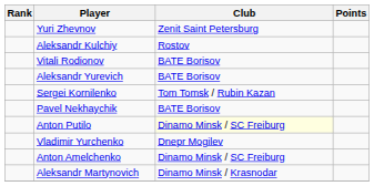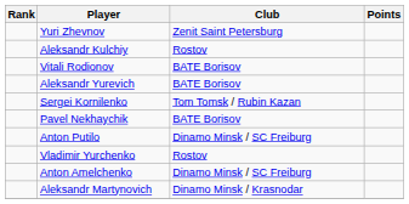 <table class="wikitable" style="font-size:95%;">
 <tr>
 <th>Rank</th>
 <th width="175pt">Player</th>
 <th width="260pt">Club</th>
 <th>Points</th>
 </tr>
 <tr>
 <td></td>
 <td><a href='#'>Yuri Zhevnov</a></td>
 <td> <a href='#'>Zenit Saint Petersburg</a></td>
 <td></td>
 </tr>
 <tr>
 <td></td>
 <td><a href='#'>Aleksandr Kulchiy</a></td>
 <td> <a href='#'>Rostov</a></td>
 <td></td>
 </tr>
 <tr>
 <td></td>
 <td><a href='#'>Vitali Rodionov</a></td>
 <td> <a href='#'>BATE Borisov</a></td>
 <td></td>
 </tr>
 <tr>
 <td></td>
 <td><a href='#'>Aleksandr Yurevich</a></td>
 <td> <a href='#'>BATE Borisov</a></td>
 <td></td>
 </tr>
 <tr>
 <td></td>
 <td><a href='#'>Sergei Kornilenko</a></td>
 <td> <a href='#'>Tom Tomsk</a> /  <a href='#'>Rubin Kazan</a></td>
 <td></td>
 </tr>
 <tr>
 <td></td>
 <td><a href='#'>Pavel Nekhaychik</a></td>
 <td> <a href='#'>BATE Borisov</a></td>
 <td></td>
 </tr>
 <tr>
 <td></td>
 <td><a href='#'>Anton Putilo</a></td>
-<td style="background: lightyellow;"> <a href='#'>Dinamo Minsk</a> /  <a href='#'>SC Freiburg</a></td>
+<td> <a href='#'>Dinamo Minsk</a> /  <a href='#'>SC Freiburg</a></td>
 <td></td>
 </tr>
 <tr>
 <td></td>
 <td><a href='#'>Vladimir Yurchenko</a></td>
-<td> <a href='#'>Dnepr Mogilev</a></td>
+<td> <a href='#'>Rostov</a></td>
 <td></td>
 </tr>
 <tr>
 <td></td>
 <td><a href='#'>Anton Amelchenko</a></td>
 <td> <a href='#'>Dinamo Minsk</a> /  <a href='#'>SC Freiburg</a></td>
 <td></td>
 </tr>
 <tr>
 <td></td>
 <td><a href='#'>Aleksandr Martynovich</a></td>
 <td> <a href='#'>Dinamo Minsk</a> /  <a href='#'>Krasnodar</a></td>
 <td></td>
 </tr>
 <tr>
 </tr>
 </table>
